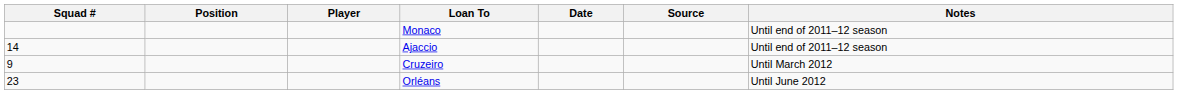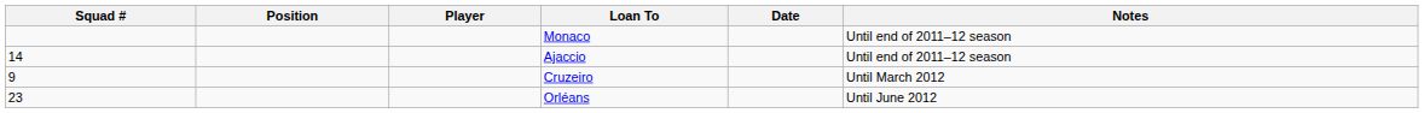 <table class="wikitable sortable" style="text-align:center; font-size:95%; text-align:left" width="83%">
 <tr>
 <th><strong>Squad #</strong></th>
 <th><strong>Position </strong></th>
 <th><strong>Player </strong></th>
 <th><strong>Loan To</strong></th>
 <th><strong>Date</strong></th>
-<th><strong>Source</strong></th>
 <th><strong>Notes</strong></th>
 </tr>
 <tr>
 <td></td>
 <td></td>
 <td></td>
 <td> <a href='#'>Monaco</a></td>
-<td></td>
 <td></td>
 <td>Until end of 2011–12 season</td>
 </tr>
 <tr>
 <td>14</td>
 <td></td>
 <td></td>
 <td> <a href='#'>Ajaccio</a></td>
 <td></td>
-<td></td>
 <td>Until end of 2011–12 season</td>
 </tr>
 <tr>
 <td>9</td>
 <td></td>
 <td></td>
 <td> <a href='#'>Cruzeiro</a></td>
-<td></td>
 <td></td>
 <td>Until March 2012</td>
 </tr>
 <tr>
 <td>23</td>
 <td></td>
 <td></td>
 <td> <a href='#'>Orléans</a></td>
 <td></td>
-<td></td>
 <td>Until June 2012</td>
 </tr>
 </table>
